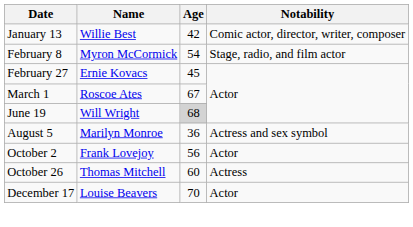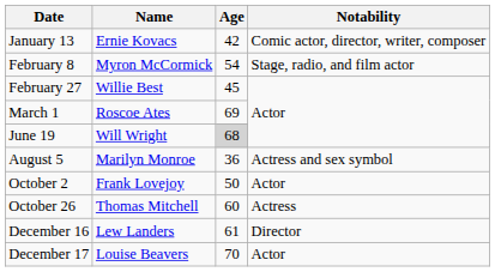 <table class="wikitable">
 <tr>
 <th>Date</th>
 <th>Name</th>
 <th>Age</th>
 <th>Notability</th>
 </tr>
 <tr>
 <td>January 13</td>
-<td><a href='#'>Willie Best</a></td>
+<td><a href='#'>Ernie Kovacs</a></td>
 <td align="center">42</td>
 <td>Comic actor, director, writer, composer</td>
 </tr>
 <tr>
 <td>February 8</td>
 <td><a href='#'>Myron McCormick</a></td>
 <td align="center">54</td>
 <td>Stage, radio, and film actor</td>
 </tr>
 <tr>
 <td>February 27</td>
-<td><a href='#'>Ernie Kovacs</a></td>
+<td><a href='#'>Willie Best</a></td>
 <td align="center">45</td>
 <td rowspan="3">Actor</td>
 </tr>
 <tr>
 <td>March 1</td>
 <td><a href='#'>Roscoe Ates</a></td>
-<td align="center">67</td>
+<td align="center">69</td>
 </tr>
 <tr>
 <td>June 19</td>
 <td><a href='#'>Will Wright</a></td>
 <td align="center" style="background: lightgrey;">68</td>
 </tr>
 <tr>
 <td>August 5</td>
 <td><a href='#'>Marilyn Monroe</a></td>
 <td align="center">36</td>
 <td>Actress and sex symbol</td>
 </tr>
 <tr>
 <td>October 2</td>
 <td><a href='#'>Frank Lovejoy</a></td>
-<td align="center">56</td>
+<td align="center">50</td>
 <td>Actor</td>
 </tr>
 <tr>
 <td>October 26</td>
 <td><a href='#'>Thomas Mitchell</a></td>
 <td align="center">60</td>
 <td>Actress</td>
 </tr>
 <tr>
+<td>December 16</td>
+<td><a href='#'>Lew Landers</a></td>
+<td align="center">61</td>
+<td>Director</td>
+</tr>
+<tr>
 <td>December 17</td>
 <td><a href='#'>Louise Beavers</a></td>
 <td align="center">70</td>
 <td>Actor</td>
 </tr>
 </table>
